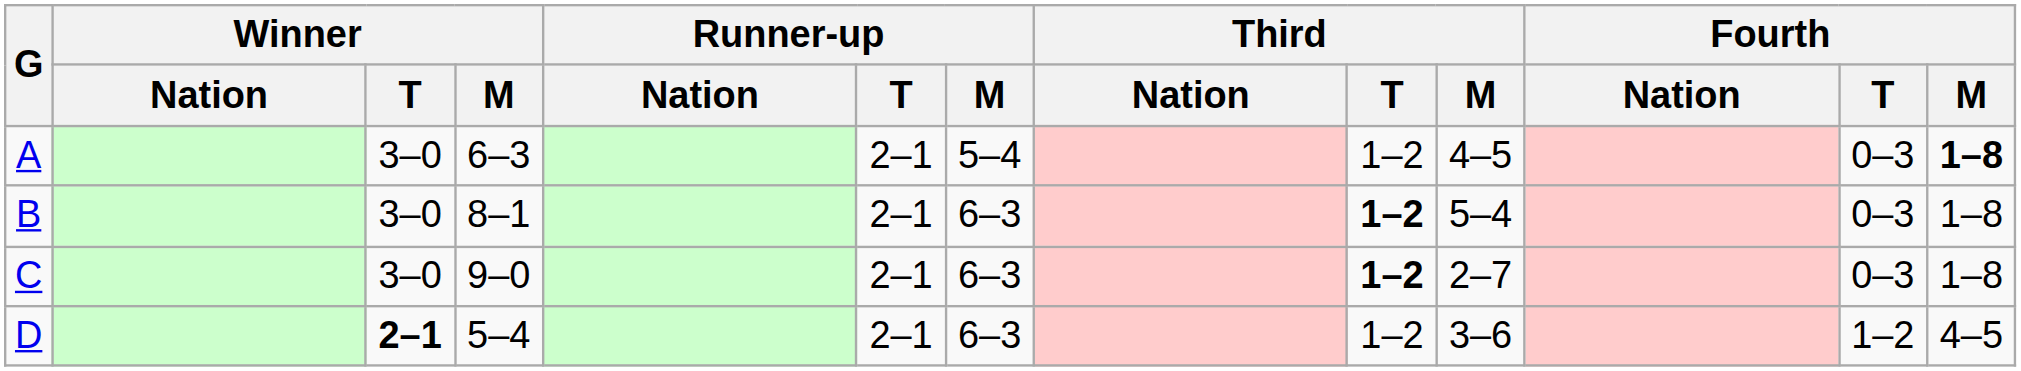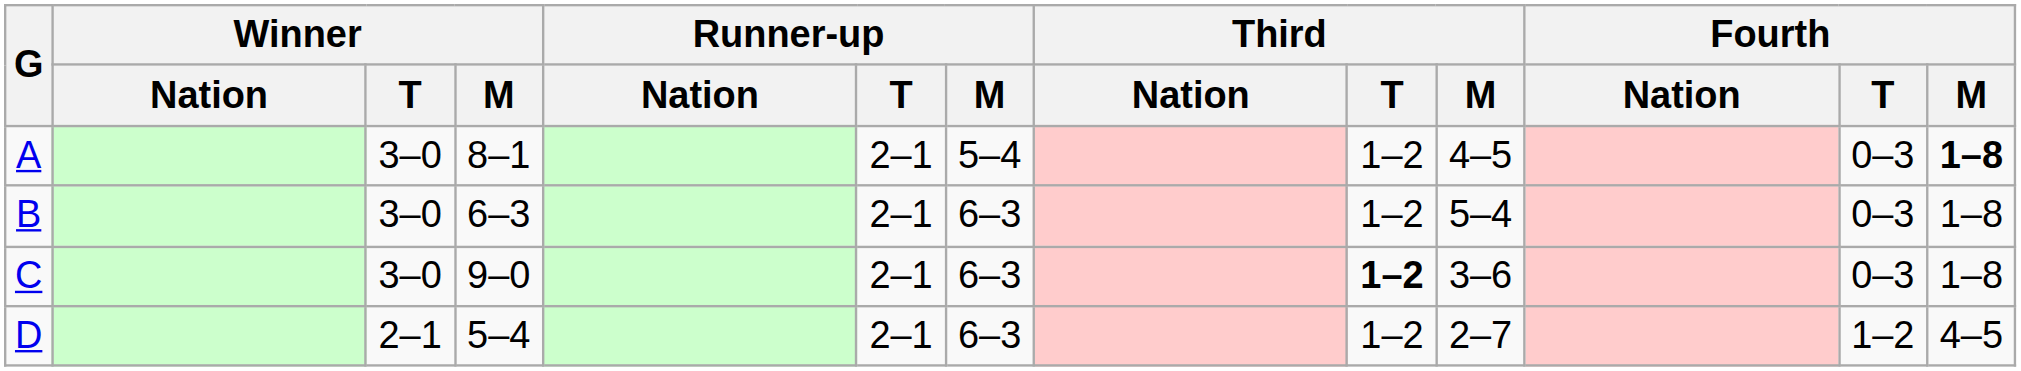 <table class="wikitable nowrap" style=text-align:center>
 <tr>
 <th rowspan=2>G</th>
 <th colspan=3>Winner</th>
 <th colspan=3>Runner-up</th>
 <th colspan=3>Third</th>
 <th colspan=3>Fourth</th>
 </tr>
 <tr>
 <th width=125>Nation</th>
 <th width=30>T</th>
 <th width=30>M</th>
 <th width=125>Nation</th>
 <th width=30>T</th>
 <th width=30>M</th>
 <th width=125>Nation</th>
 <th width=30>T</th>
 <th width=30>M</th>
 <th width=125>Nation</th>
 <th width=30>T</th>
 <th width=30>M</th>
 </tr>
 <tr>
 <td><a href='#'>A</a></td>
 <td style=text-align:left bgcolor=ccffcc></td>
 <td>3–0</td>
-<td>6–3</td>
+<td>8–1</td>
 <td style=text-align:left bgcolor=ccffcc></td>
 <td>2–1</td>
 <td>5–4</td>
 <td style=text-align:left bgcolor=ffcccc></td>
 <td>1–2</td>
 <td>4–5</td>
 <td style=text-align:left bgcolor=ffcccc></td>
 <td>0–3</td>
 <td><strong>1–8</strong></td>
 </tr>
 <tr>
 <td><a href='#'>B</a></td>
 <td style=text-align:left bgcolor=ccffcc></td>
 <td>3–0</td>
-<td>8–1</td>
+<td>6–3</td>
 <td style=text-align:left bgcolor=ccffcc></td>
 <td>2–1</td>
 <td>6–3</td>
 <td style=text-align:left bgcolor=ffcccc></td>
-<td><strong>1–2</strong></td>
+<td>1–2</td>
 <td>5–4</td>
 <td style=text-align:left bgcolor=ffcccc></td>
 <td>0–3</td>
 <td>1–8</td>
 </tr>
 <tr>
 <td><a href='#'>C</a></td>
 <td style=text-align:left bgcolor=ccffcc></td>
 <td>3–0</td>
 <td>9–0</td>
 <td style=text-align:left bgcolor=ccffcc></td>
 <td>2–1</td>
 <td>6–3</td>
 <td style=text-align:left bgcolor=ffcccc></td>
 <td><strong>1–2</strong></td>
-<td>2–7</td>
+<td>3–6</td>
 <td style=text-align:left bgcolor=ffcccc></td>
 <td>0–3</td>
 <td>1–8</td>
 </tr>
 <tr>
 <td><a href='#'>D</a></td>
 <td style=text-align:left bgcolor=ccffcc></td>
-<td><strong>2–1</strong></td>
+<td>2–1</td>
 <td>5–4</td>
 <td style=text-align:left bgcolor=ccffcc></td>
 <td>2–1</td>
 <td>6–3</td>
 <td style=text-align:left bgcolor=ffcccc></td>
 <td>1–2</td>
-<td>3–6</td>
+<td>2–7</td>
 <td style=text-align:left bgcolor=ffcccc></td>
 <td>1–2</td>
 <td>4–5</td>
 </tr>
 </table>
